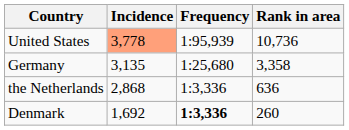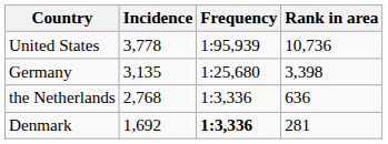 <table class="wikitable">
 <tr>
 <th>Country</th>
 <th>Incidence</th>
 <th>Frequency</th>
 <th>Rank in area</th>
 </tr>
 <tr>
 <td>United States</td>
-<td style="background: lightsalmon;">3,778</td>
+<td>3,778</td>
 <td>1:95,939</td>
 <td>10,736</td>
 </tr>
 <tr>
 <td>Germany</td>
 <td>3,135</td>
 <td>1:25,680</td>
-<td>3,358</td>
+<td>3,398</td>
 </tr>
 <tr>
 <td>the Netherlands</td>
-<td>2,868</td>
+<td>2,768</td>
 <td>1:3,336</td>
 <td>636</td>
 </tr>
 <tr>
 <td>Denmark</td>
 <td>1,692</td>
 <td><strong>1:3,336</strong></td>
-<td>260</td>
+<td>281</td>
 </tr>
 </table>
